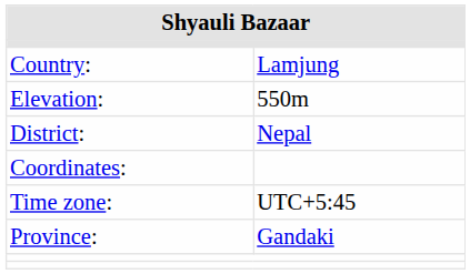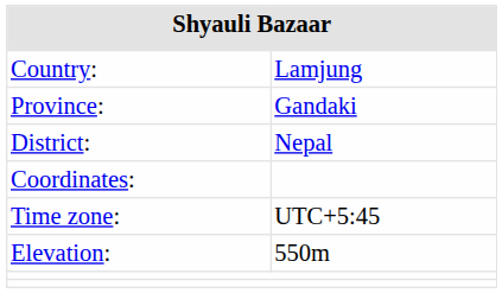 <table border="1" cellpadding="2" style="float:right; border-collapse:collapse; border-color:#e3e3e3; background-color:#fefefe; width:307px; margin-bottom:15px; margin-left:1em; font-size:95%;">
 <tr>
 <th style="background: #e3e3e3;" colspan="2"><strong>Shyauli Bazaar</strong></th>
 </tr>
 <tr style="background: #ffffff;" align="center">
 </tr>
 <tr style="background: #e3e3e3;">
 <th colspan="2"></th>
 </tr>
 <tr>
 <td><a href='#'>Country</a>:</td>
 <td><a href='#'>Lamjung</a></td>
 </tr>
 <tr>
-<td><a href='#'>Elevation</a>:</td>
-<td>550m</td>
+<td><a href='#'>Province</a>:</td>
+<td><a href='#'>Gandaki</a></td>
 </tr>
 <tr>
 <td><a href='#'>District</a>:</td>
 <td> <a href='#'>Nepal</a></td>
 </tr>
 <tr>
 <td><a href='#'>Coordinates</a>:</td>
 <td></td>
 </tr>
 <tr>
 <td><a href='#'>Time zone</a>:</td>
 <td>UTC+5:45</td>
 </tr>
 <tr>
-<td><a href='#'>Province</a>:</td>
-<td><a href='#'>Gandaki</a></td>
+<td><a href='#'>Elevation</a>:</td>
+<td>550m</td>
 </tr>
 <tr>
 <th colspan="2"></th>
 </tr>
 <tr>
 <th colspan="2"></th>
 </tr>
 </table>
